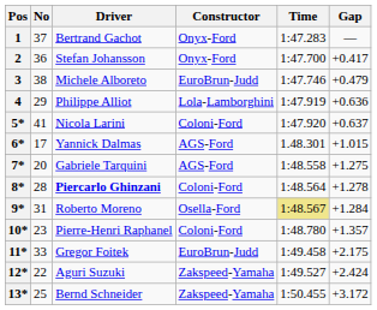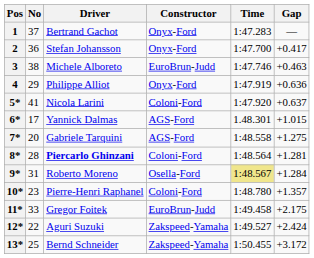 <table class="wikitable sortable" style="font-size: 95%;">
 <tr>
 <th>Pos</th>
 <th>No</th>
 <th>Driver</th>
 <th>Constructor</th>
 <th>Time</th>
 <th>Gap</th>
 </tr>
 <tr>
 <th>1</th>
 <td>37</td>
 <td> <a href='#'>Bertrand Gachot</a></td>
 <td><a href='#'>Onyx</a>-<a href='#'>Ford</a></td>
 <td>1:47.283</td>
 <td align="center">—</td>
 </tr>
 <tr>
 <th>2</th>
 <td>36</td>
 <td> <a href='#'>Stefan Johansson</a></td>
 <td><a href='#'>Onyx</a>-<a href='#'>Ford</a></td>
 <td>1:47.700</td>
 <td>+0.417</td>
 </tr>
 <tr>
 <th>3</th>
 <td>38</td>
 <td> <a href='#'>Michele Alboreto</a></td>
 <td><a href='#'>EuroBrun</a>-<a href='#'>Judd</a></td>
 <td>1:47.746</td>
-<td>+0.479</td>
+<td>+0.463</td>
 </tr>
 <tr>
 <th>4</th>
 <td>29</td>
 <td> <a href='#'>Philippe Alliot</a></td>
-<td><a href='#'>Lola</a>-<a href='#'>Lamborghini</a></td>
+<td><a href='#'>Onyx</a>-<a href='#'>Ford</a></td>
 <td>1:47.919</td>
 <td>+0.636</td>
 </tr>
 <tr>
 <th>5*</th>
 <td>41</td>
 <td> <a href='#'>Nicola Larini</a></td>
 <td><a href='#'>Coloni</a>-<a href='#'>Ford</a></td>
 <td>1:47.920</td>
 <td>+0.637</td>
 </tr>
 <tr>
 <th>6*</th>
 <td>17</td>
 <td> <a href='#'>Yannick Dalmas</a></td>
 <td><a href='#'>AGS</a>-<a href='#'>Ford</a></td>
 <td>1.48.301</td>
 <td>+1.015</td>
 </tr>
 <tr>
 <th>7*</th>
 <td>20</td>
 <td> <a href='#'>Gabriele Tarquini</a></td>
 <td><a href='#'>AGS</a>-<a href='#'>Ford</a></td>
 <td>1:48.558</td>
 <td>+1.275</td>
 </tr>
 <tr>
 <th>8*</th>
 <td>28</td>
 <td><strong> <a href='#'>Piercarlo Ghinzani</a></strong></td>
 <td><a href='#'>Coloni</a>-<a href='#'>Ford</a></td>
 <td>1:48.564</td>
-<td>+1.278</td>
+<td>+1.281</td>
 </tr>
 <tr>
 <th>9*</th>
 <td>31</td>
 <td> <a href='#'>Roberto Moreno</a></td>
 <td><a href='#'>Osella</a>-<a href='#'>Ford</a></td>
 <td style="background: khaki;">1:48.567</td>
 <td>+1.284</td>
 </tr>
 <tr>
 <th>10*</th>
 <td>23</td>
 <td> <a href='#'>Pierre-Henri Raphanel</a></td>
 <td><a href='#'>Coloni</a>-<a href='#'>Ford</a></td>
 <td>1:48.780</td>
 <td>+1.357</td>
 </tr>
 <tr>
 <th>11*</th>
 <td>33</td>
 <td> <a href='#'>Gregor Foitek</a></td>
 <td><a href='#'>EuroBrun</a>-<a href='#'>Judd</a></td>
 <td>1:49.458</td>
 <td>+2.175</td>
 </tr>
 <tr>
 <th>12*</th>
 <td>22</td>
 <td> <a href='#'>Aguri Suzuki</a></td>
 <td><a href='#'>Zakspeed</a>-<a href='#'>Yamaha</a></td>
 <td>1:49.527</td>
 <td>+2.424</td>
 </tr>
 <tr>
 <th>13*</th>
 <td>25</td>
 <td> <a href='#'>Bernd Schneider</a></td>
 <td><a href='#'>Zakspeed</a>-<a href='#'>Yamaha</a></td>
 <td>1:50.455</td>
 <td>+3.172</td>
 </tr>
 </table>
